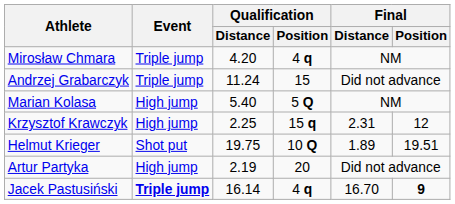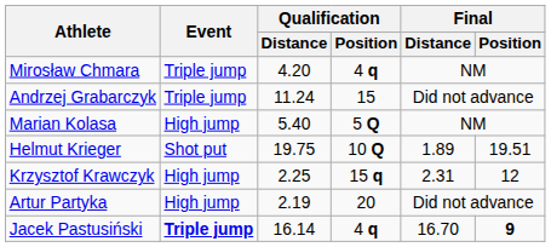 <table class=wikitable style="font-size:90%">
 <tr>
 <th rowspan="2">Athlete</th>
 <th rowspan="2">Event</th>
 <th colspan="2">Qualification</th>
 <th colspan="2">Final</th>
 </tr>
 <tr style="font-size:95%">
 <th>Distance</th>
 <th>Position</th>
 <th>Distance</th>
 <th>Position</th>
 </tr>
 <tr align=center>
 <td align=left><a href='#'>Mirosław Chmara</a></td>
 <td align=left><a href='#'>Triple jump</a></td>
 <td>4.20</td>
 <td>4 <strong>q</strong></td>
 <td colspan=2>NM</td>
 </tr>
 <tr align=center>
 <td align=left><a href='#'>Andrzej Grabarczyk</a></td>
 <td align=left><a href='#'>Triple jump</a></td>
 <td>11.24</td>
 <td>15</td>
 <td colspan=2>Did not advance</td>
 </tr>
 <tr align=center>
 <td align=left><a href='#'>Marian Kolasa</a></td>
 <td align=left><a href='#'>High jump</a></td>
 <td>5.40</td>
 <td>5 <strong>Q</strong></td>
 <td colspan=2>NM</td>
 </tr>
 <tr align=center>
+<td align=left><a href='#'>Helmut Krieger</a></td>
+<td align=left><a href='#'>Shot put</a></td>
+<td>19.75</td>
+<td>10 <strong>Q</strong></td>
+<td>1.89</td>
+<td>19.51</td>
+</tr>
+<tr align=center>
 <td align=left><a href='#'>Krzysztof Krawczyk</a></td>
 <td align=left><a href='#'>High jump</a></td>
 <td>2.25</td>
 <td>15 <strong>q</strong></td>
 <td>2.31</td>
 <td>12</td>
-</tr>
-<tr align=center>
-<td align=left><a href='#'>Helmut Krieger</a></td>
-<td align=left><a href='#'>Shot put</a></td>
-<td>19.75</td>
-<td>10 <strong>Q</strong></td>
-<td>1.89</td>
-<td>19.51</td>
 </tr>
 <tr align=center>
 <td align=left><a href='#'>Artur Partyka</a></td>
 <td align=left><a href='#'>High jump</a></td>
 <td>2.19</td>
 <td>20</td>
 <td colspan=2>Did not advance</td>
 </tr>
 <tr align=center>
 <td align=left><a href='#'>Jacek Pastusiński</a></td>
 <td align=left><strong><a href='#'>Triple jump</a></strong></td>
 <td>16.14</td>
 <td>4 <strong>q</strong></td>
 <td>16.70</td>
 <td><strong>9</strong></td>
 </tr>
 </table>
